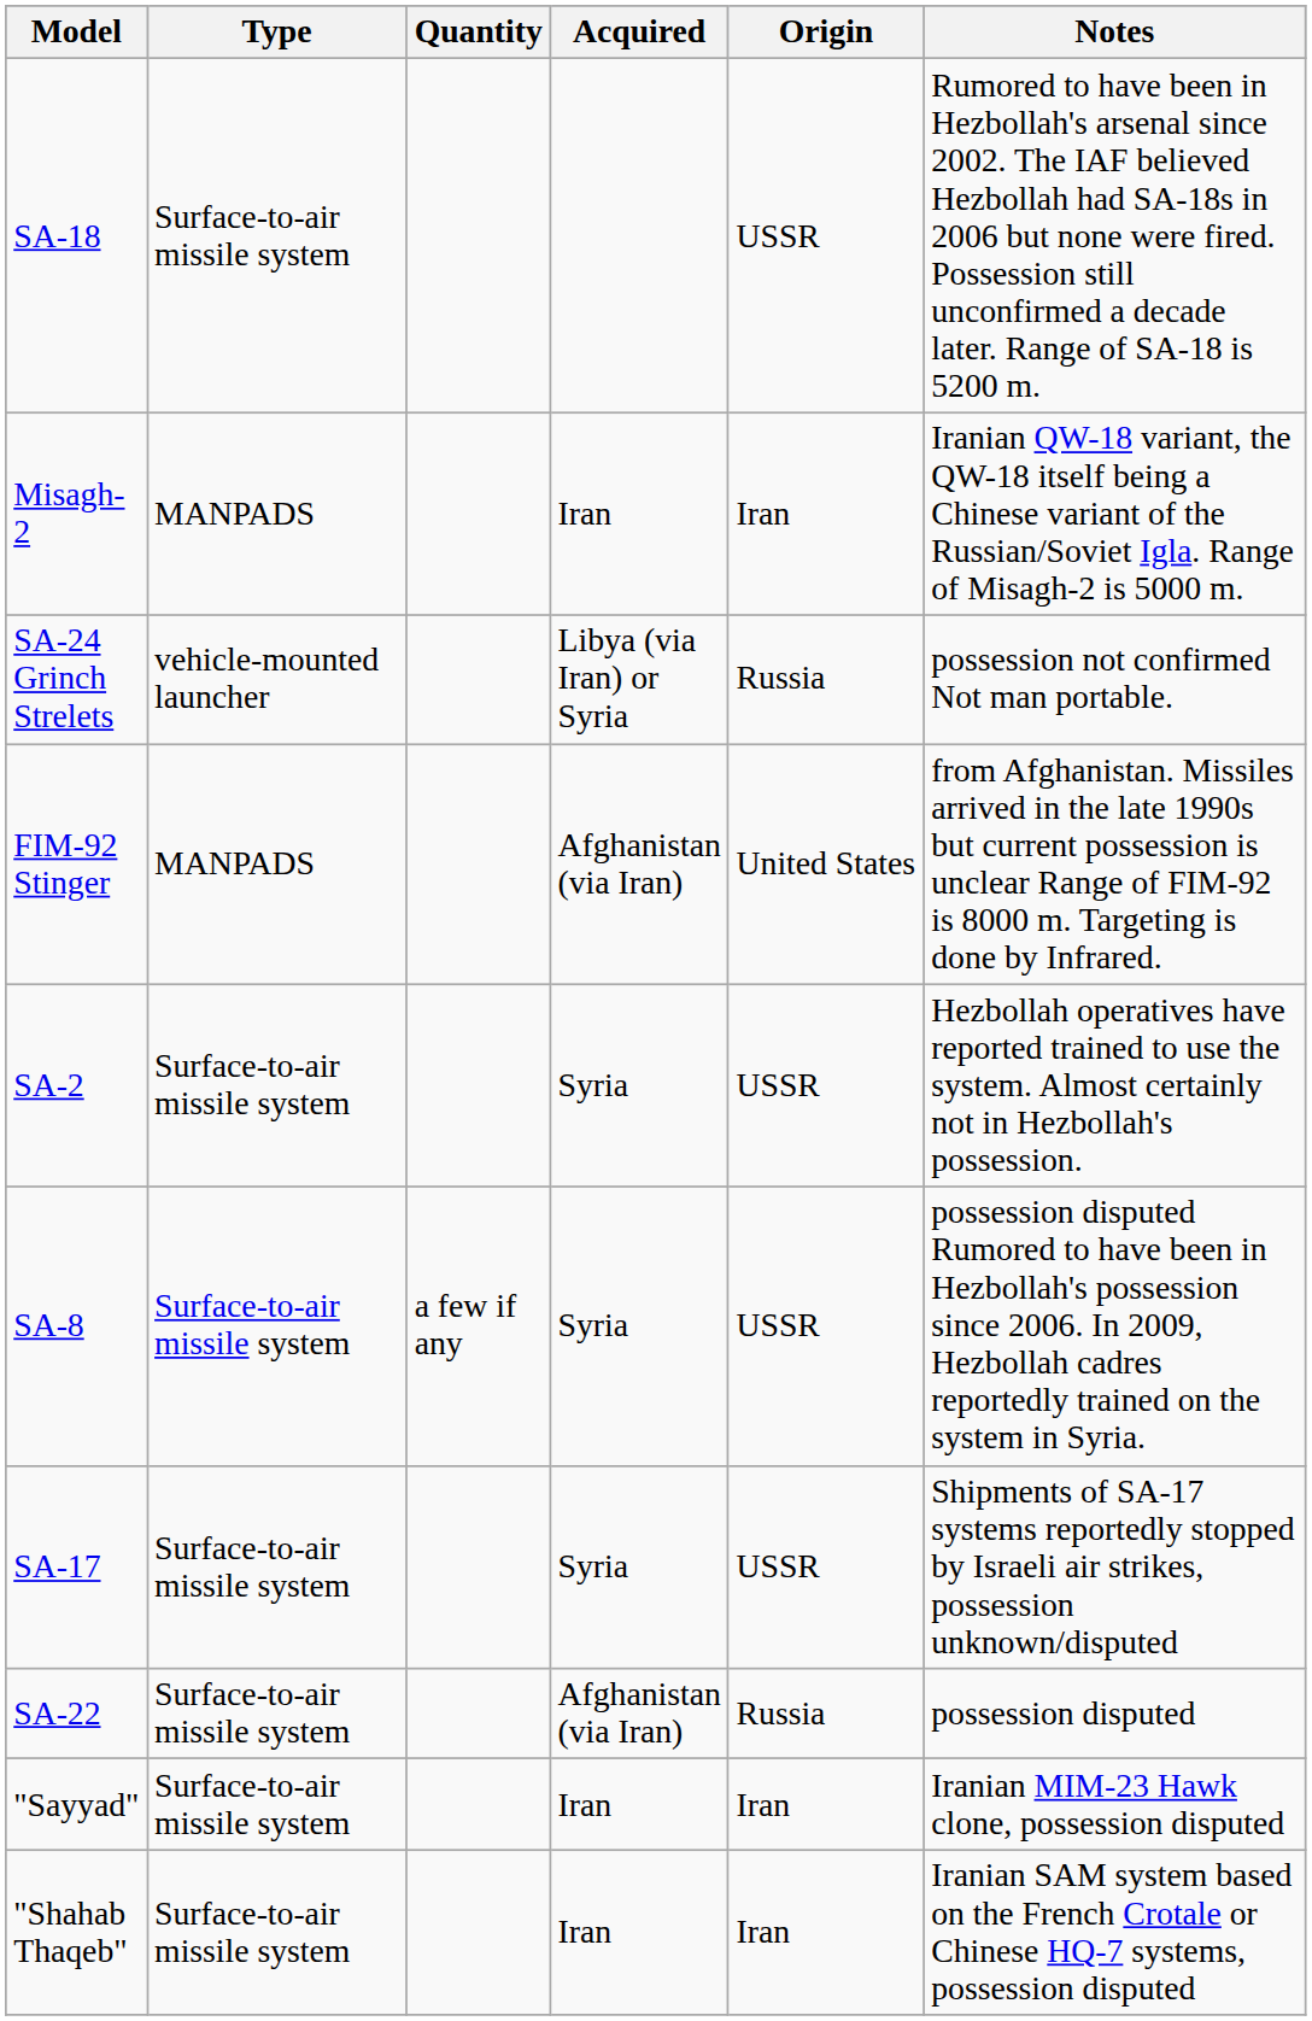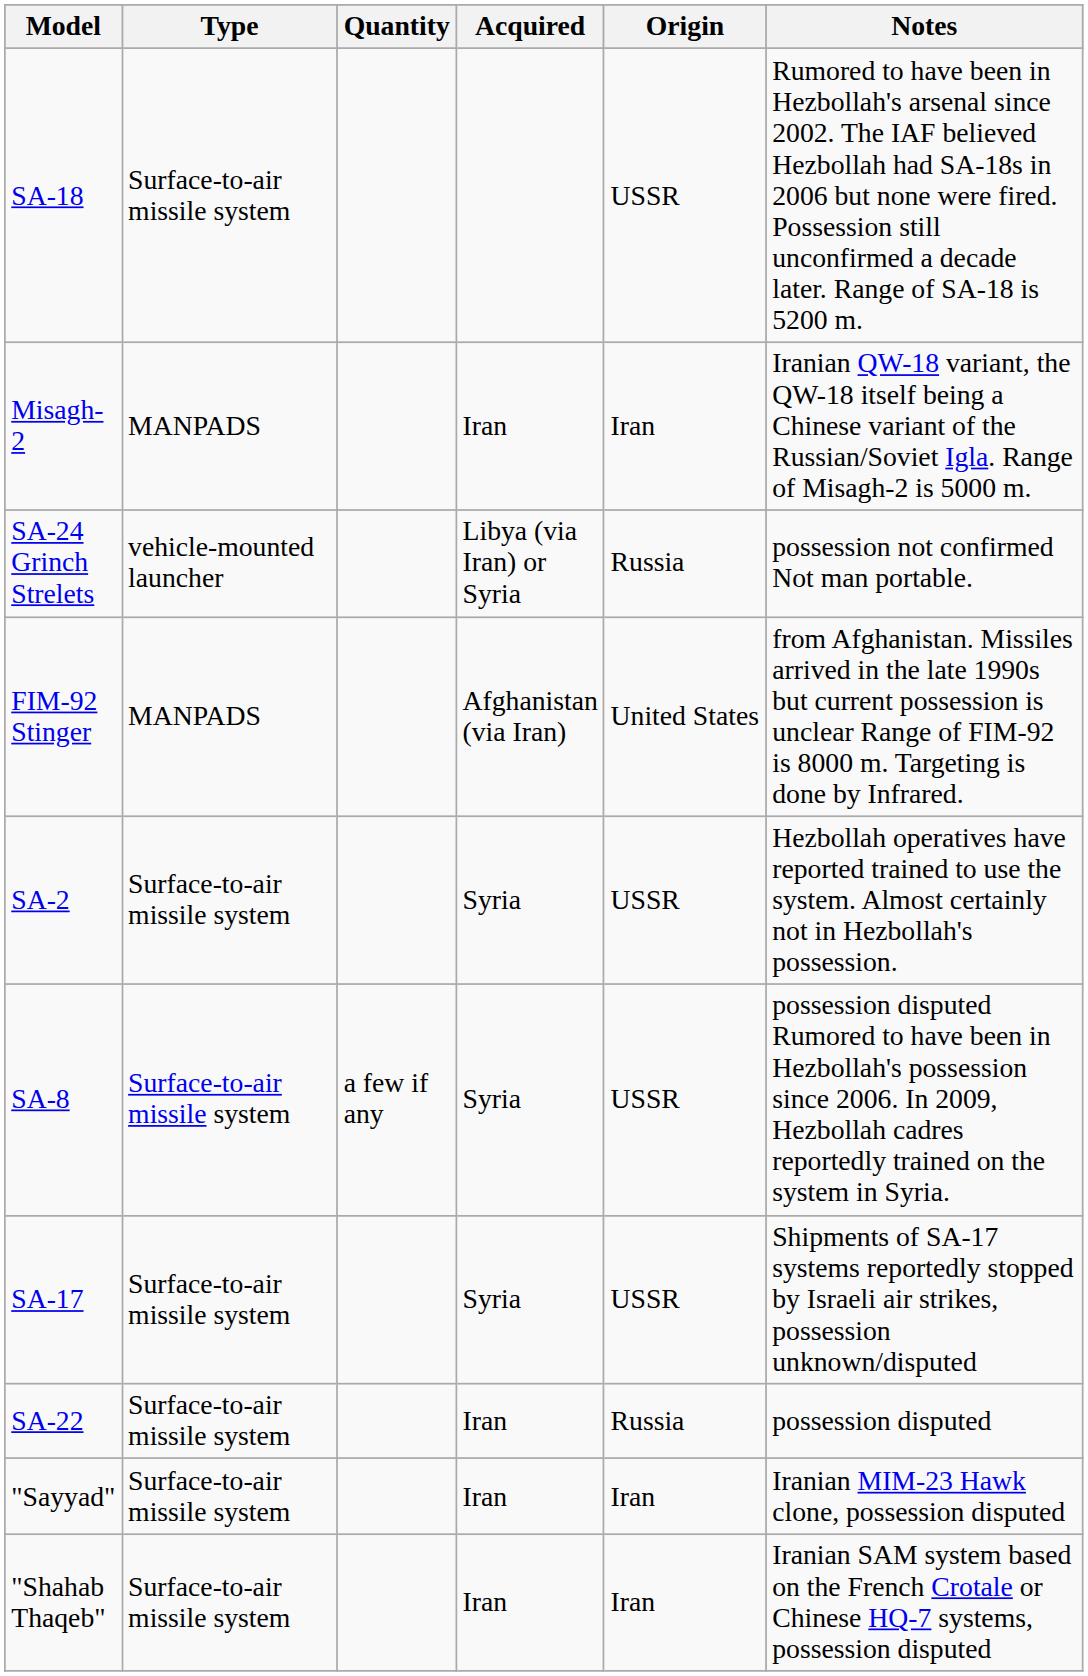 <table class="wikitable" style="width:100%;">
 <tr style="background:#aabccc;">
 <th style="width:10%;">Model</th>
 <th style="width:20%;">Type</th>
 <th style="width:7%;">Quantity</th>
 <th style="width:13%;">Acquired</th>
 <th style="width:15%;">Origin</th>
 <th>Notes</th>
 </tr>
 <tr>
 <td><a href='#'>SA-18</a></td>
 <td>Surface-to-air missile system</td>
 <td></td>
 <td></td>
 <td>USSR</td>
 <td> Rumored to have been in Hezbollah's arsenal since 2002. The IAF believed Hezbollah had SA-18s in 2006 but none were fired. Possession still unconfirmed a decade later. Range of SA-18 is 5200 m.</td>
 </tr>
 <tr>
 <td><a href='#'>Misagh-2</a></td>
 <td>MANPADS</td>
 <td></td>
 <td>Iran</td>
 <td>Iran</td>
 <td> Iranian <a href='#'>QW-18</a> variant, the QW-18 itself being a Chinese variant of the Russian/Soviet <a href='#'>Igla</a>. Range of Misagh-2 is 5000 m.</td>
 </tr>
 <tr>
 <td><a href='#'>SA-24 Grinch Strelets</a></td>
 <td>vehicle-mounted launcher</td>
 <td></td>
 <td>Libya (via Iran) or Syria</td>
 <td>Russia</td>
 <td>possession not confirmed Not man portable.</td>
 </tr>
 <tr>
 <td><a href='#'>FIM-92 Stinger</a></td>
 <td>MANPADS</td>
 <td></td>
 <td>Afghanistan (via Iran)</td>
 <td>United States</td>
 <td>from Afghanistan. Missiles arrived in the late 1990s but current possession is unclear Range of FIM-92 is 8000 m. Targeting is done by Infrared.</td>
 </tr>
 <tr>
 <td><a href='#'>SA-2</a></td>
 <td>Surface-to-air missile system</td>
 <td></td>
 <td>Syria</td>
 <td>USSR</td>
 <td>Hezbollah operatives have reported trained to use the system. Almost certainly not in Hezbollah's possession.</td>
 </tr>
 <tr>
 <td><a href='#'>SA-8</a></td>
 <td><a href='#'>Surface-to-air missile</a> system</td>
 <td>a few if any</td>
 <td>Syria</td>
 <td>USSR</td>
 <td>possession disputed Rumored to have been in Hezbollah's possession since 2006. In 2009, Hezbollah cadres reportedly trained on the system in Syria.</td>
 </tr>
 <tr>
 <td><a href='#'>SA-17</a></td>
 <td>Surface-to-air missile system</td>
 <td></td>
 <td>Syria</td>
 <td>USSR</td>
 <td>Shipments of SA-17 systems reportedly stopped by Israeli air strikes, possession unknown/disputed</td>
 </tr>
 <tr>
 <td><a href='#'>SA-22</a></td>
 <td>Surface-to-air missile system</td>
 <td></td>
-<td>Afghanistan (via Iran)</td>
+<td>Iran</td>
 <td>Russia</td>
 <td>possession disputed</td>
 </tr>
 <tr>
 <td>"Sayyad"</td>
 <td>Surface-to-air missile system</td>
 <td></td>
 <td>Iran</td>
 <td>Iran</td>
 <td>Iranian <a href='#'>MIM-23 Hawk</a> clone, possession disputed</td>
 </tr>
 <tr>
 <td>"Shahab Thaqeb"</td>
 <td>Surface-to-air missile system</td>
 <td></td>
 <td>Iran</td>
 <td>Iran</td>
 <td>Iranian SAM system based on the French <a href='#'>Crotale</a> or Chinese <a href='#'>HQ-7</a> systems, possession disputed</td>
 </tr>
 </table>
